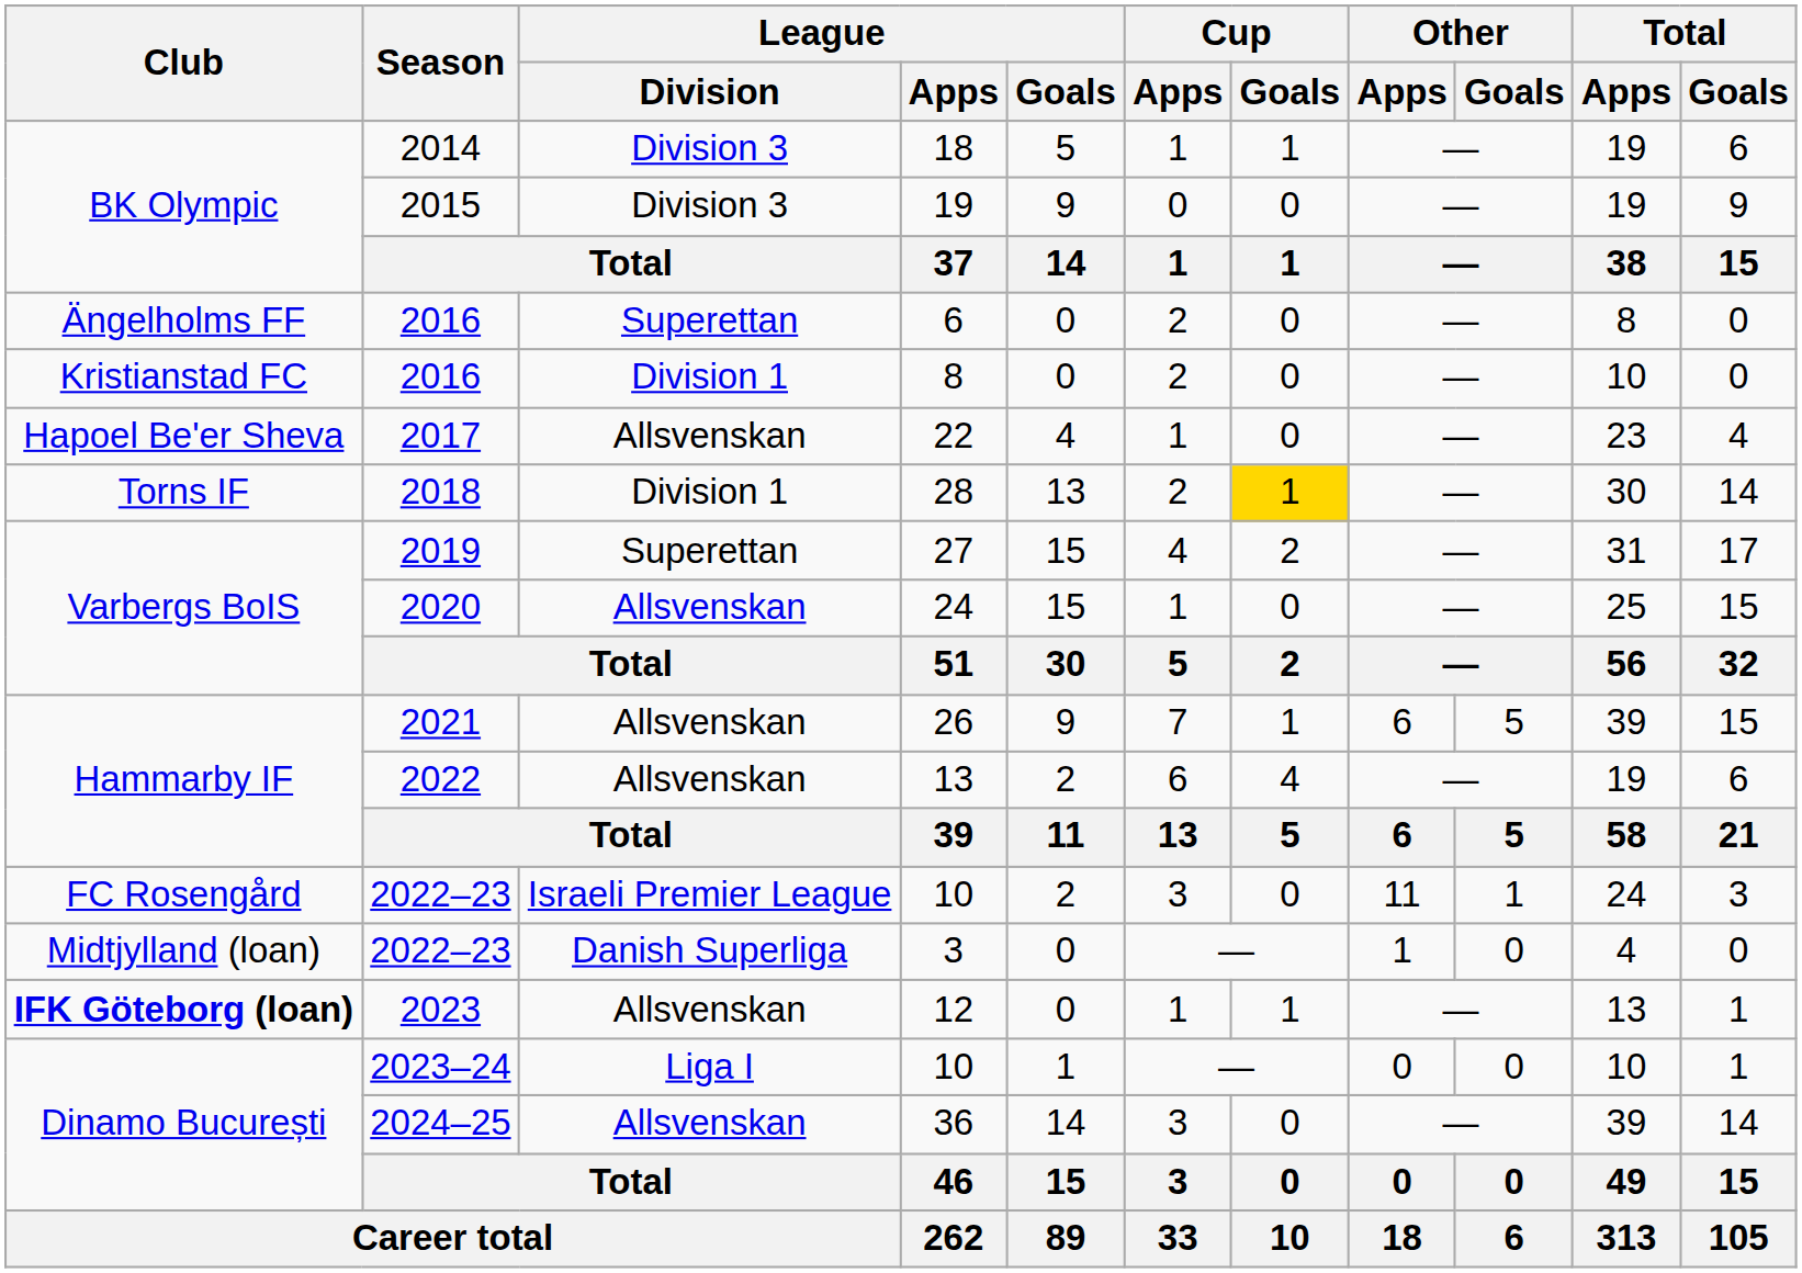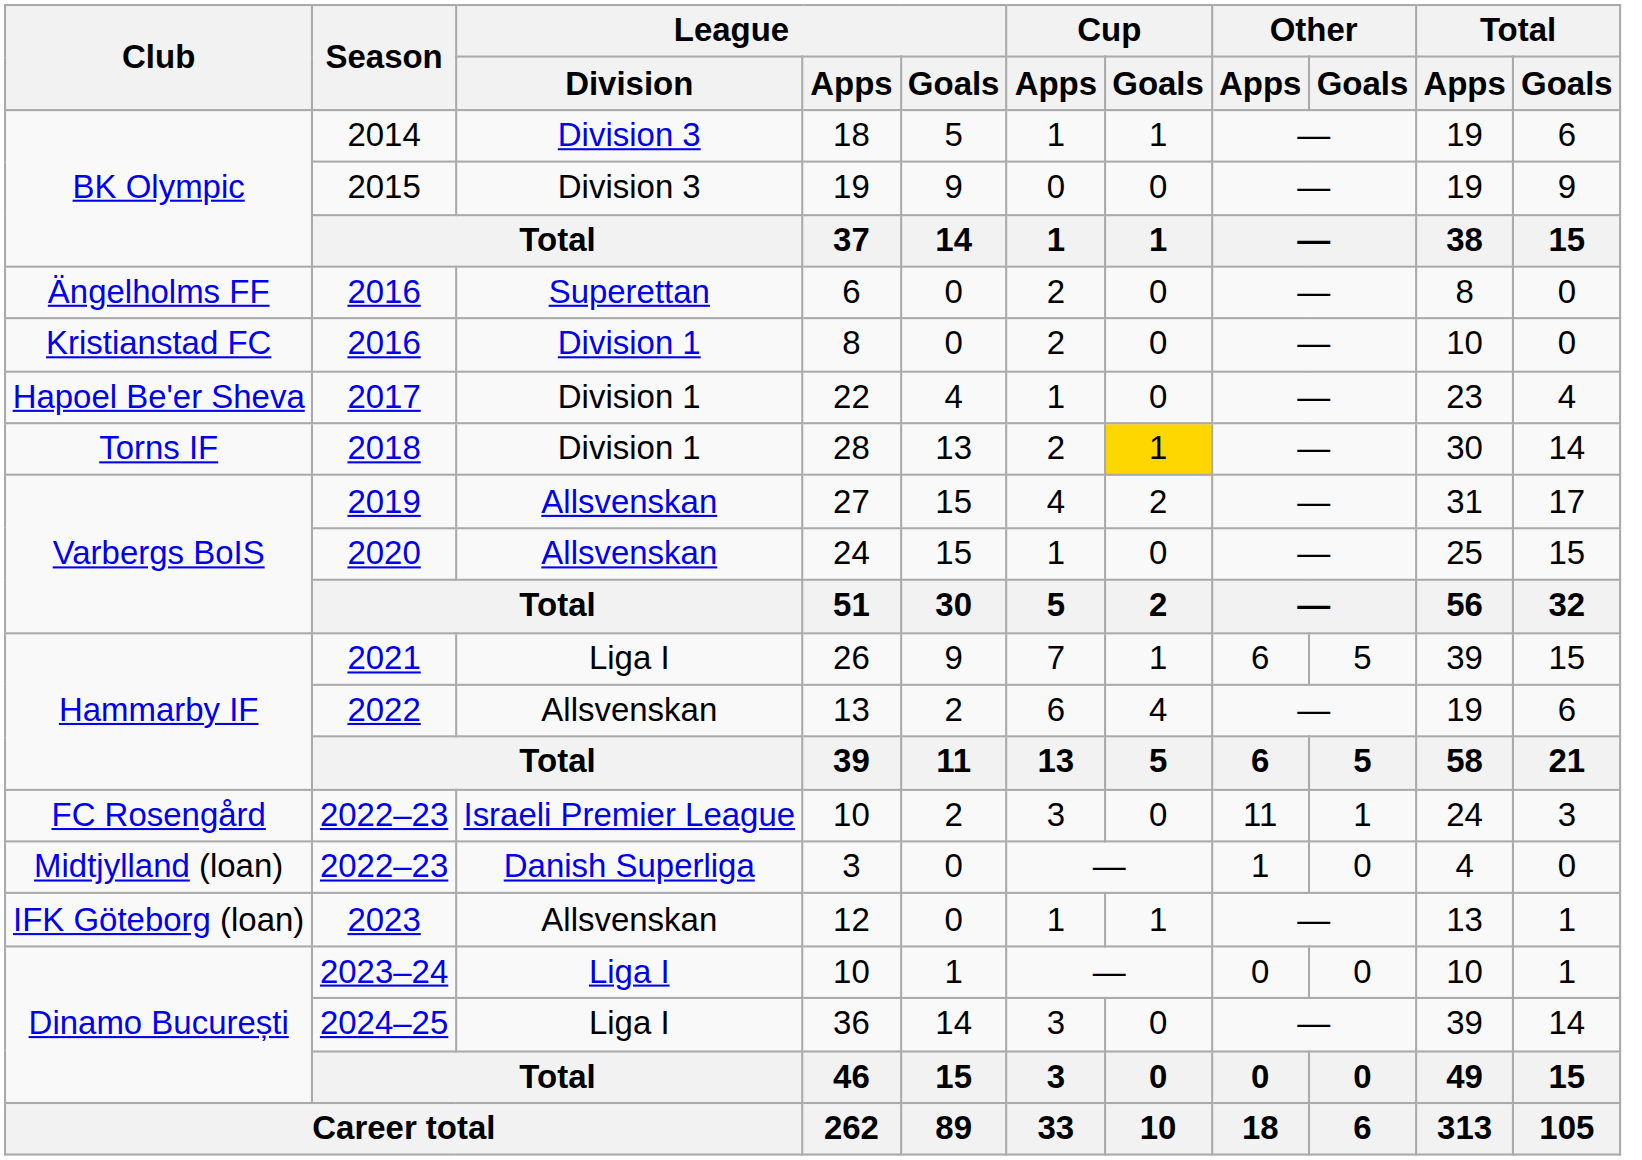 <table class="wikitable" style="text-align:center">
 <tr>
 <th rowspan="2">Club</th>
 <th rowspan="2">Season</th>
 <th colspan="3">League</th>
 <th colspan="2">Cup</th>
 <th colspan="2">Other</th>
 <th colspan="2">Total</th>
 </tr>
 <tr>
 <th>Division</th>
 <th>Apps</th>
 <th>Goals</th>
 <th>Apps</th>
 <th>Goals</th>
 <th>Apps</th>
 <th>Goals</th>
 <th>Apps</th>
 <th>Goals</th>
 </tr>
 <tr>
 <td rowspan="3"><a href='#'>BK Olympic</a></td>
 <td>2014</td>
 <td><a href='#'>Division 3</a></td>
 <td>18</td>
 <td>5</td>
 <td>1</td>
 <td>1</td>
 <td colspan="2">—</td>
 <td>19</td>
 <td>6</td>
 </tr>
 <tr>
 <td>2015</td>
 <td>Division 3</td>
 <td>19</td>
 <td>9</td>
 <td>0</td>
 <td>0</td>
 <td colspan="2">—</td>
 <td>19</td>
 <td>9</td>
 </tr>
 <tr>
 <th colspan="2">Total</th>
 <th>37</th>
 <th>14</th>
 <th>1</th>
 <th>1</th>
 <th colspan="2">—</th>
 <th>38</th>
 <th>15</th>
 </tr>
 <tr>
 <td><a href='#'>Ängelholms FF</a></td>
 <td><a href='#'>2016</a></td>
 <td><a href='#'>Superettan</a></td>
 <td>6</td>
 <td>0</td>
 <td>2</td>
 <td>0</td>
 <td colspan="2">—</td>
 <td>8</td>
 <td>0</td>
 </tr>
 <tr>
 <td><a href='#'>Kristianstad FC</a></td>
 <td><a href='#'>2016</a></td>
 <td><a href='#'>Division 1</a></td>
 <td>8</td>
 <td>0</td>
 <td>2</td>
 <td>0</td>
 <td colspan="2">—</td>
 <td>10</td>
 <td>0</td>
 </tr>
 <tr>
 <td><a href='#'>Hapoel Be'er Sheva</a></td>
 <td><a href='#'>2017</a></td>
-<td>Allsvenskan</td>
+<td>Division 1</td>
 <td>22</td>
 <td>4</td>
 <td>1</td>
 <td>0</td>
 <td colspan="2">—</td>
 <td>23</td>
 <td>4</td>
 </tr>
 <tr>
 <td><a href='#'>Torns IF</a></td>
 <td><a href='#'>2018</a></td>
 <td>Division 1</td>
 <td>28</td>
 <td>13</td>
 <td>2</td>
 <td style="background: gold;">1</td>
 <td colspan="2">—</td>
 <td>30</td>
 <td>14</td>
 </tr>
 <tr>
 <td rowspan="3"><a href='#'>Varbergs BoIS</a></td>
 <td><a href='#'>2019</a></td>
-<td>Superettan</td>
+<td><a href='#'>Allsvenskan</a></td>
 <td>27</td>
 <td>15</td>
 <td>4</td>
 <td>2</td>
 <td colspan="2">—</td>
 <td>31</td>
 <td>17</td>
 </tr>
 <tr>
 <td><a href='#'>2020</a></td>
 <td><a href='#'>Allsvenskan</a></td>
 <td>24</td>
 <td>15</td>
 <td>1</td>
 <td>0</td>
 <td colspan="2">—</td>
 <td>25</td>
 <td>15</td>
 </tr>
 <tr>
 <th colspan="2">Total</th>
 <th>51</th>
 <th>30</th>
 <th>5</th>
 <th>2</th>
 <th colspan="2">—</th>
 <th>56</th>
 <th>32</th>
 </tr>
 <tr>
 <td rowspan="3"><a href='#'>Hammarby IF</a></td>
 <td><a href='#'>2021</a></td>
-<td>Allsvenskan</td>
+<td>Liga I</td>
 <td>26</td>
 <td>9</td>
 <td>7</td>
 <td>1</td>
 <td>6</td>
 <td>5</td>
 <td>39</td>
 <td>15</td>
 </tr>
 <tr>
 <td><a href='#'>2022</a></td>
 <td>Allsvenskan</td>
 <td>13</td>
 <td>2</td>
 <td>6</td>
 <td>4</td>
 <td colspan="2">—</td>
 <td>19</td>
 <td>6</td>
 </tr>
 <tr>
 <th colspan="2">Total</th>
 <th>39</th>
 <th>11</th>
 <th>13</th>
 <th>5</th>
 <th>6</th>
 <th>5</th>
 <th>58</th>
 <th>21</th>
 </tr>
 <tr>
 <td><a href='#'>FC Rosengård</a></td>
 <td><a href='#'>2022–23</a></td>
 <td><a href='#'>Israeli Premier League</a></td>
 <td>10</td>
 <td>2</td>
 <td>3</td>
 <td>0</td>
 <td>11</td>
 <td>1</td>
 <td>24</td>
 <td>3</td>
 </tr>
 <tr>
 <td><a href='#'>Midtjylland</a> (loan)</td>
 <td><a href='#'>2022–23</a></td>
 <td><a href='#'>Danish Superliga</a></td>
 <td>3</td>
 <td>0</td>
 <td colspan="2">—</td>
 <td>1</td>
 <td>0</td>
 <td>4</td>
 <td>0</td>
 </tr>
 <tr>
-<td><strong><a href='#'>IFK Göteborg</a> (loan)</strong></td>
+<td><a href='#'>IFK Göteborg</a> (loan)</td>
 <td><a href='#'>2023</a></td>
 <td>Allsvenskan</td>
 <td>12</td>
 <td>0</td>
 <td>1</td>
 <td>1</td>
 <td colspan="2">—</td>
 <td>13</td>
 <td>1</td>
 </tr>
 <tr>
 <td rowspan="3"><a href='#'>Dinamo București</a></td>
 <td><a href='#'>2023–24</a></td>
 <td><a href='#'>Liga I</a></td>
 <td>10</td>
 <td>1</td>
 <td colspan="2">—</td>
 <td>0</td>
 <td>0</td>
 <td>10</td>
 <td>1</td>
 </tr>
 <tr>
 <td><a href='#'>2024–25</a></td>
-<td><a href='#'>Allsvenskan</a></td>
+<td>Liga I</td>
 <td>36</td>
 <td>14</td>
 <td>3</td>
 <td>0</td>
 <td colspan="2">—</td>
 <td>39</td>
 <td>14</td>
 </tr>
 <tr>
 <th colspan="2">Total</th>
 <th>46</th>
 <th>15</th>
 <th>3</th>
 <th>0</th>
 <th>0</th>
 <th>0</th>
 <th>49</th>
 <th>15</th>
 </tr>
 <tr>
 <th colspan="3">Career total</th>
 <th>262</th>
 <th>89</th>
 <th>33</th>
 <th>10</th>
 <th>18</th>
 <th>6</th>
 <th>313</th>
 <th>105</th>
 </tr>
 </table>
